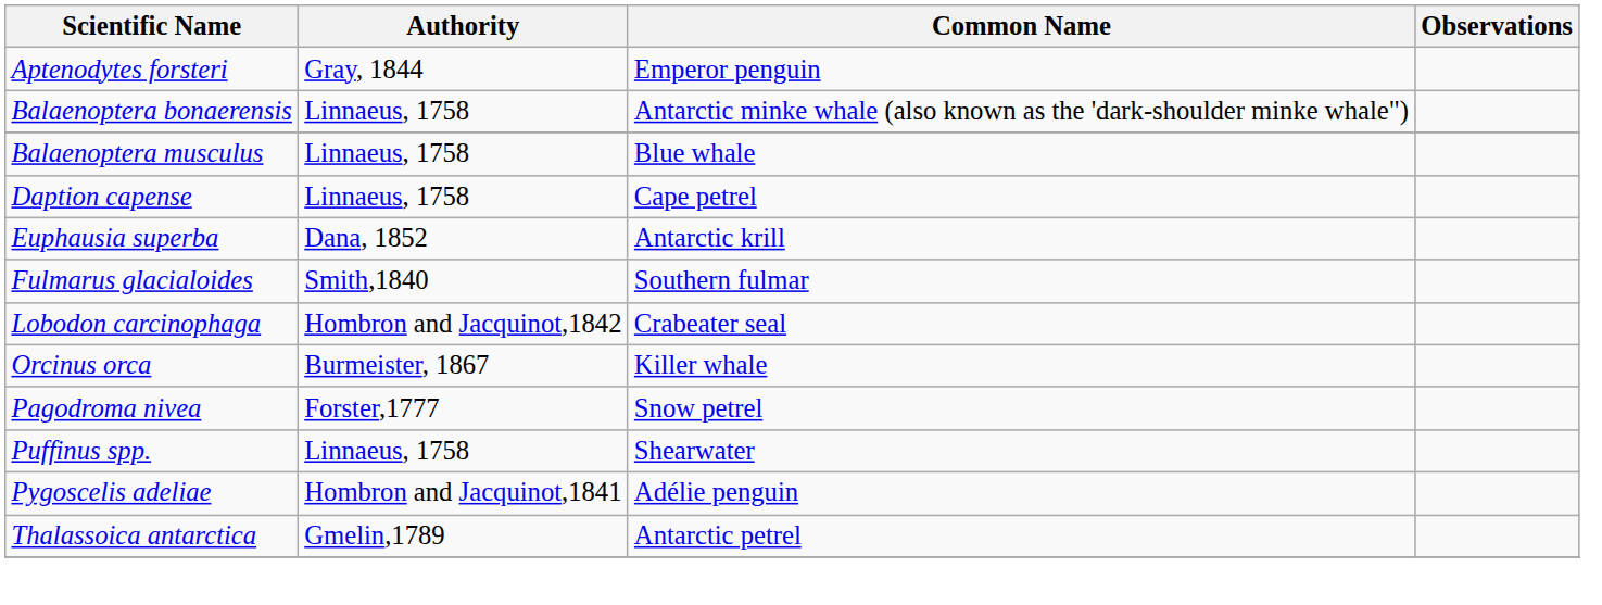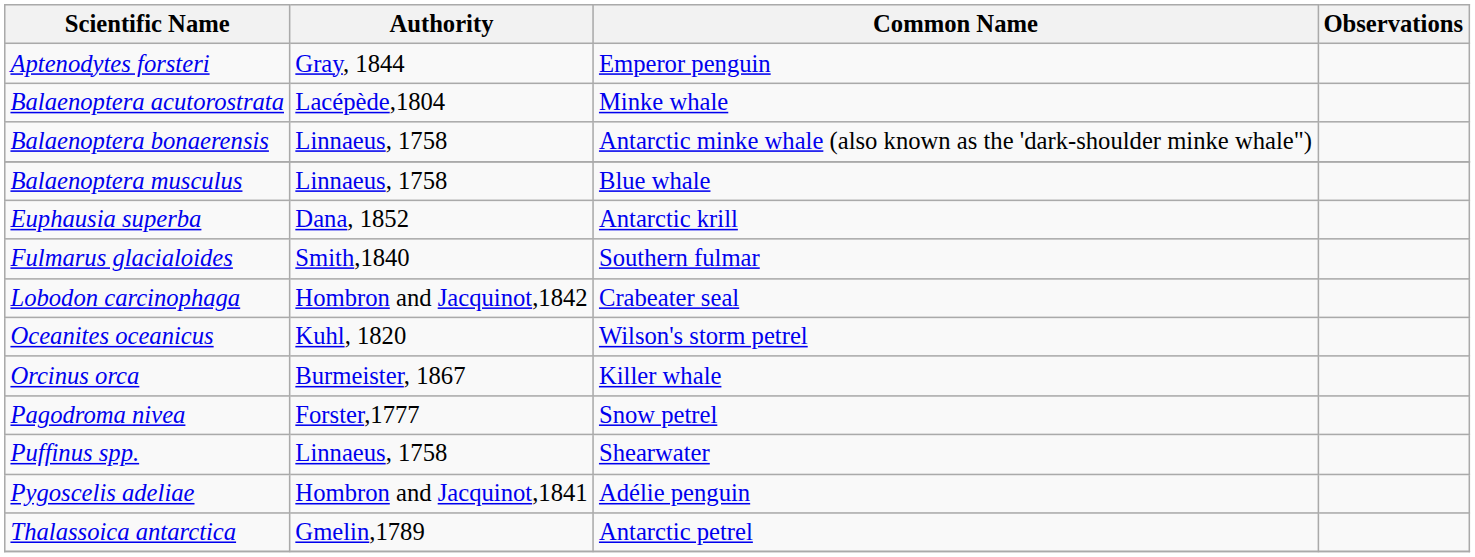 <table class ="wikitable sortable">
 <tr>
 <th>Scientific Name</th>
 <th>Authority</th>
 <th>Common Name</th>
 <th>Observations</th>
 </tr>
 <tr>
 <td><em><a href='#'>Aptenodytes forsteri</a></em></td>
 <td><a href='#'>Gray</a>, 1844</td>
 <td><a href='#'>Emperor penguin</a></td>
 <td></td>
 </tr>
 <tr>
+<td><em><a href='#'>Balaenoptera acutorostrata</a></em></td>
+<td><a href='#'>Lacépède</a>,1804</td>
+<td><a href='#'>Minke whale</a></td>
+<td></td>
+</tr>
+<tr>
 <td><em><a href='#'>Balaenoptera bonaerensis</a></em></td>
 <td><a href='#'>Linnaeus</a>, 1758</td>
 <td><a href='#'>Antarctic minke whale</a> (also known as the 'dark-shoulder minke whale")</td>
 <td></td>
 </tr>
 <tr>
 </tr>
 <tr>
 <td><em><a href='#'>Balaenoptera musculus</a></em></td>
 <td><a href='#'>Linnaeus</a>, 1758</td>
 <td><a href='#'>Blue whale</a></td>
-<td></td>
-</tr>
-<tr>
-<td><em><a href='#'>Daption capense</a></em></td>
-<td><a href='#'>Linnaeus</a>, 1758</td>
-<td><a href='#'>Cape petrel</a></td>
 <td></td>
 </tr>
 <tr>
 <td><em><a href='#'>Euphausia superba</a></em></td>
 <td><a href='#'>Dana</a>, 1852</td>
 <td><a href='#'>Antarctic krill</a></td>
 <td></td>
 </tr>
 <tr>
 <td><em><a href='#'>Fulmarus glacialoides</a></em></td>
 <td><a href='#'>Smith</a>,1840</td>
 <td><a href='#'>Southern fulmar</a></td>
 <td></td>
 </tr>
 <tr>
 <td><em><a href='#'>Lobodon carcinophaga</a></em></td>
 <td><a href='#'>Hombron</a> and <a href='#'>Jacquinot</a>,1842</td>
 <td><a href='#'>Crabeater seal</a></td>
+<td></td>
+</tr>
+<tr>
+<td><em><a href='#'>Oceanites oceanicus</a></em></td>
+<td><a href='#'>Kuhl</a>, 1820</td>
+<td><a href='#'>Wilson's storm petrel</a></td>
 <td></td>
 </tr>
 <tr>
 <td><em><a href='#'>Orcinus orca</a></em></td>
 <td><a href='#'>Burmeister</a>, 1867</td>
 <td><a href='#'>Killer whale</a></td>
 <td></td>
 </tr>
 <tr>
 <td><em><a href='#'>Pagodroma nivea</a></em></td>
 <td><a href='#'>Forster</a>,1777</td>
 <td><a href='#'>Snow petrel</a></td>
 <td></td>
 </tr>
 <tr>
 <td><em><a href='#'>Puffinus spp.</a></em></td>
 <td><a href='#'>Linnaeus</a>, 1758</td>
 <td><a href='#'>Shearwater</a></td>
 <td></td>
 </tr>
 <tr>
 <td><em><a href='#'>Pygoscelis adeliae</a></em></td>
 <td><a href='#'>Hombron</a> and <a href='#'>Jacquinot</a>,1841</td>
 <td><a href='#'>Adélie penguin</a></td>
 <td></td>
 </tr>
 <tr>
 <td><em><a href='#'>Thalassoica antarctica</a></em></td>
 <td><a href='#'>Gmelin</a>,1789</td>
 <td><a href='#'>Antarctic petrel</a></td>
 <td></td>
 </tr>
 <tr>
 </tr>
 </table>
